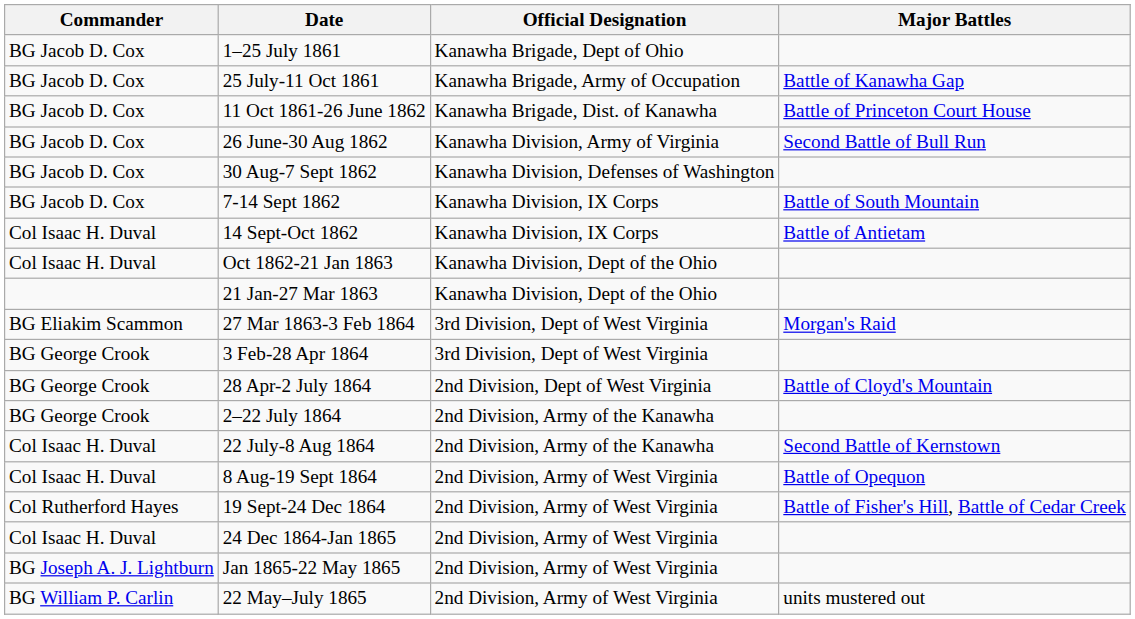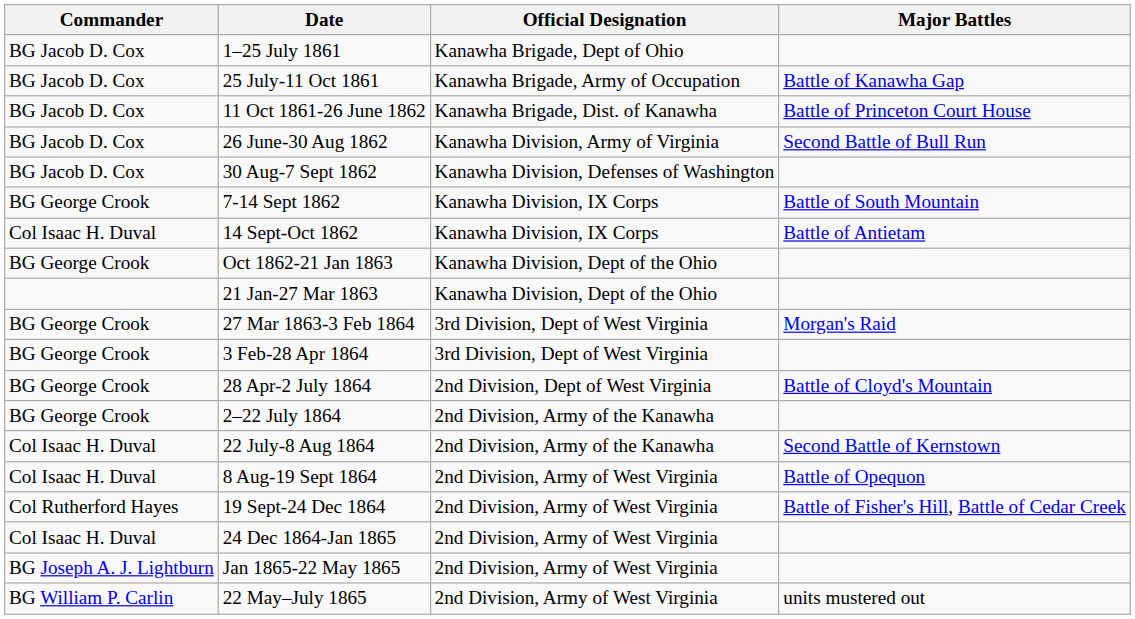 <table class="wikitable">
 <tr>
 <th>Commander</th>
 <th>Date</th>
 <th>Official Designation</th>
 <th>Major Battles</th>
 </tr>
 <tr>
 <td>BG Jacob D. Cox</td>
 <td>1–25 July 1861</td>
 <td>Kanawha Brigade, Dept of Ohio</td>
 <td></td>
 </tr>
 <tr>
 <td>BG Jacob D. Cox</td>
 <td>25 July-11 Oct 1861</td>
 <td>Kanawha Brigade, Army of Occupation</td>
 <td><a href='#'>Battle of Kanawha Gap</a></td>
 </tr>
 <tr>
 <td>BG Jacob D. Cox</td>
 <td>11 Oct 1861-26 June 1862</td>
 <td>Kanawha Brigade, Dist. of Kanawha</td>
 <td><a href='#'>Battle of Princeton Court House</a></td>
 </tr>
 <tr>
 <td>BG Jacob D. Cox</td>
 <td>26 June-30 Aug 1862</td>
 <td>Kanawha Division, Army of Virginia</td>
 <td><a href='#'>Second Battle of Bull Run</a></td>
 </tr>
 <tr>
 <td>BG Jacob D. Cox</td>
 <td>30 Aug-7 Sept 1862</td>
 <td>Kanawha Division, Defenses of Washington</td>
 <td></td>
 </tr>
 <tr>
-<td>BG Jacob D. Cox</td>
+<td>BG George Crook</td>
 <td>7-14 Sept 1862</td>
 <td>Kanawha Division, IX Corps</td>
 <td><a href='#'>Battle of South Mountain</a></td>
 </tr>
 <tr>
 <td>Col Isaac H. Duval</td>
 <td>14 Sept-Oct 1862</td>
 <td>Kanawha Division, IX Corps</td>
 <td><a href='#'>Battle of Antietam</a></td>
 </tr>
 <tr>
-<td>Col Isaac H. Duval</td>
+<td>BG George Crook</td>
 <td>Oct 1862-21 Jan 1863</td>
 <td>Kanawha Division, Dept of the Ohio</td>
 <td></td>
 </tr>
 <tr>
 <td></td>
 <td>21 Jan-27 Mar 1863</td>
 <td>Kanawha Division, Dept of the Ohio</td>
 <td></td>
 </tr>
 <tr>
-<td>BG Eliakim Scammon</td>
+<td>BG George Crook</td>
 <td>27 Mar 1863-3 Feb 1864</td>
 <td>3rd Division, Dept of West Virginia</td>
 <td><a href='#'>Morgan's Raid</a></td>
 </tr>
 <tr>
 <td>BG George Crook</td>
 <td>3 Feb-28 Apr 1864</td>
 <td>3rd Division, Dept of West Virginia</td>
 <td></td>
 </tr>
 <tr>
 <td>BG George Crook</td>
 <td>28 Apr-2 July 1864</td>
 <td>2nd Division, Dept of West Virginia</td>
 <td><a href='#'>Battle of Cloyd's Mountain</a></td>
 </tr>
 <tr>
 <td>BG George Crook</td>
 <td>2–22 July 1864</td>
 <td>2nd Division, Army of the Kanawha</td>
 <td></td>
 </tr>
 <tr>
 <td>Col Isaac H. Duval</td>
 <td>22 July-8 Aug 1864</td>
 <td>2nd Division, Army of the Kanawha</td>
 <td><a href='#'>Second Battle of Kernstown</a></td>
 </tr>
 <tr>
 <td>Col Isaac H. Duval</td>
 <td>8 Aug-19 Sept 1864</td>
 <td>2nd Division, Army of West Virginia</td>
 <td><a href='#'>Battle of Opequon</a></td>
 </tr>
 <tr>
 <td>Col Rutherford Hayes</td>
 <td>19 Sept-24 Dec 1864</td>
 <td>2nd Division, Army of West Virginia</td>
 <td><a href='#'>Battle of Fisher's Hill</a>, <a href='#'>Battle of Cedar Creek</a></td>
 </tr>
 <tr>
 <td>Col Isaac H. Duval</td>
 <td>24 Dec 1864-Jan 1865</td>
 <td>2nd Division, Army of West Virginia</td>
 <td></td>
 </tr>
 <tr>
 <td>BG <a href='#'>Joseph A. J. Lightburn</a></td>
 <td>Jan 1865-22 May 1865</td>
 <td>2nd Division, Army of West Virginia</td>
 <td></td>
 </tr>
 <tr>
 <td>BG <a href='#'>William P. Carlin</a></td>
 <td>22 May–July 1865</td>
 <td>2nd Division, Army of West Virginia</td>
 <td>units mustered out</td>
 </tr>
 </table>
